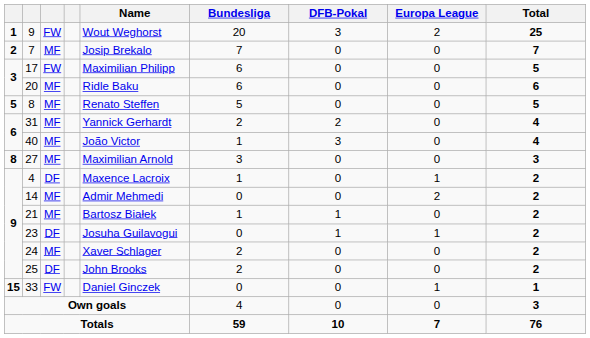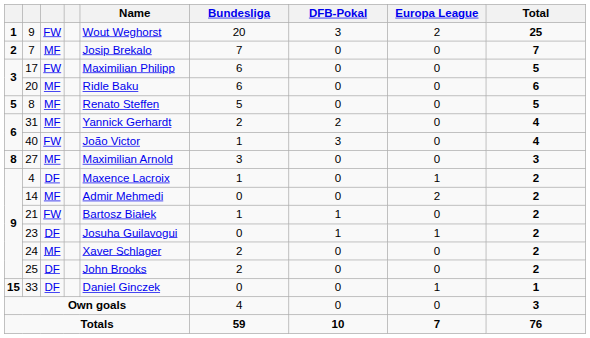 <table class="wikitable" style="text-align:center">
 <tr>
 <th width=15></th>
 <th width=15></th>
 <th width=15></th>
 <th width=15></th>
 <th width=145>Name</th>
 <th width=130><a href='#'>Bundesliga</a></th>
 <th width=130><a href='#'>DFB-Pokal</a></th>
 <th width=130><a href='#'>Europa League</a></th>
 <th width=130>Total</th>
 </tr>
 <tr>
 <td><strong>1</strong></td>
 <td>9</td>
 <td><a href='#'>FW</a></td>
 <td></td>
 <td align=left><a href='#'>Wout Weghorst</a></td>
 <td>20</td>
 <td>3</td>
 <td>2</td>
 <td><strong>25</strong></td>
 </tr>
 <tr>
 <td rowspan=1><strong>2</strong></td>
 <td>7</td>
 <td><a href='#'>MF</a></td>
 <td></td>
 <td align=left><a href='#'>Josip Brekalo</a></td>
 <td>7</td>
 <td>0</td>
 <td>0</td>
 <td><strong>7</strong></td>
 </tr>
 <tr>
 <td rowspan=2><strong>3</strong></td>
 <td>17</td>
 <td><a href='#'>FW</a></td>
 <td></td>
 <td align=left><a href='#'>Maximilian Philipp</a></td>
 <td>6</td>
 <td>0</td>
 <td>0</td>
 <td><strong>5</strong></td>
 </tr>
 <tr>
 <td>20</td>
 <td><a href='#'>MF</a></td>
 <td></td>
 <td align=left><a href='#'>Ridle Baku</a></td>
 <td>6</td>
 <td>0</td>
 <td>0</td>
 <td><strong>6</strong></td>
 </tr>
 <tr>
 <td rowspan=1><strong>5</strong></td>
 <td>8</td>
 <td><a href='#'>MF</a></td>
 <td></td>
 <td align=left><a href='#'>Renato Steffen</a></td>
 <td>5</td>
 <td>0</td>
 <td>0</td>
 <td><strong>5</strong></td>
 </tr>
 <tr>
 <td rowspan=2><strong>6</strong></td>
 <td>31</td>
 <td><a href='#'>MF</a></td>
 <td></td>
 <td align=left><a href='#'>Yannick Gerhardt</a></td>
 <td>2</td>
 <td>2</td>
 <td>0</td>
 <td><strong>4</strong></td>
 </tr>
 <tr>
 <td>40</td>
-<td><a href='#'>MF</a></td>
+<td><a href='#'>FW</a></td>
 <td></td>
 <td align=left><a href='#'>João Victor</a></td>
 <td>1</td>
 <td>3</td>
 <td>0</td>
 <td><strong>4</strong></td>
 </tr>
 <tr>
 <td rowspan=1><strong>8</strong></td>
 <td>27</td>
 <td><a href='#'>MF</a></td>
 <td></td>
 <td align=left><a href='#'>Maximilian Arnold</a></td>
 <td>3</td>
 <td>0</td>
 <td>0</td>
 <td><strong>3</strong></td>
 </tr>
 <tr>
 <td rowspan=6><strong>9</strong></td>
 <td>4</td>
 <td><a href='#'>DF</a></td>
 <td></td>
 <td align=left><a href='#'>Maxence Lacroix</a></td>
 <td>1</td>
 <td>0</td>
 <td>1</td>
 <td><strong>2</strong></td>
 </tr>
 <tr>
 <td>14</td>
 <td><a href='#'>MF</a></td>
 <td></td>
 <td align=left><a href='#'>Admir Mehmedi</a></td>
 <td>0</td>
 <td>0</td>
 <td>2</td>
 <td><strong>2</strong></td>
 </tr>
 <tr>
 <td>21</td>
-<td><a href='#'>MF</a></td>
+<td><a href='#'>FW</a></td>
 <td></td>
 <td align=left><a href='#'>Bartosz Białek</a></td>
 <td>1</td>
 <td>1</td>
 <td>0</td>
 <td><strong>2</strong></td>
 </tr>
 <tr>
 <td>23</td>
 <td><a href='#'>DF</a></td>
 <td></td>
 <td align=left><a href='#'>Josuha Guilavogui</a></td>
 <td>0</td>
 <td>1</td>
 <td>1</td>
 <td><strong>2</strong></td>
 </tr>
 <tr>
 <td>24</td>
 <td><a href='#'>MF</a></td>
 <td></td>
 <td align=left><a href='#'>Xaver Schlager</a></td>
 <td>2</td>
 <td>0</td>
 <td>0</td>
 <td><strong>2</strong></td>
 </tr>
 <tr>
 <td>25</td>
 <td><a href='#'>DF</a></td>
 <td></td>
 <td align=left><a href='#'>John Brooks</a></td>
 <td>2</td>
 <td>0</td>
 <td>0</td>
 <td><strong>2</strong></td>
 </tr>
 <tr>
 <td rowspan=1><strong>15</strong></td>
 <td>33</td>
-<td><a href='#'>FW</a></td>
+<td><a href='#'>DF</a></td>
 <td></td>
 <td align=left><a href='#'>Daniel Ginczek</a></td>
 <td>0</td>
 <td>0</td>
 <td>1</td>
 <td><strong>1</strong></td>
 </tr>
 <tr>
 <td colspan=5><strong>Own goals</strong></td>
 <td>4</td>
 <td>0</td>
 <td>0</td>
 <td><strong>3</strong></td>
 </tr>
 <tr>
 <td colspan=5><strong>Totals</strong></td>
 <td><strong>59</strong></td>
 <td><strong>10</strong></td>
 <td><strong>7</strong></td>
 <td><strong>76</strong></td>
 </tr>
 </table>
